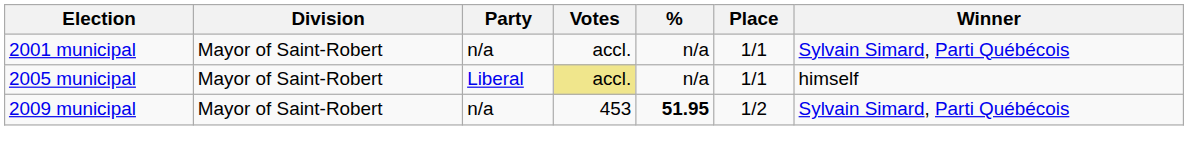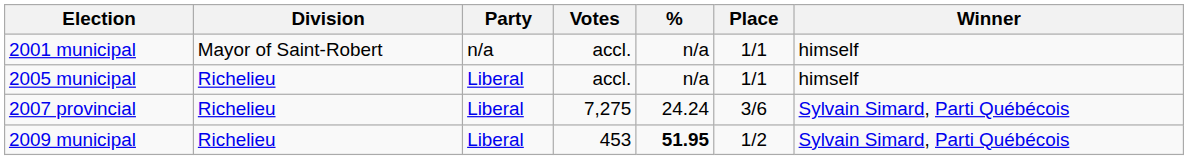 <table class="wikitable" width="1000">
 <tr>
 <th align="left">Election</th>
 <th align="left">Division</th>
 <th align="left">Party</th>
 <th align="right">Votes</th>
 <th align="right">%</th>
 <th align="center">Place</th>
 <th align="center">Winner</th>
 </tr>
 <tr>
 <td align="left"><a href='#'>2001 municipal</a></td>
 <td align="left">Mayor of Saint-Robert</td>
 <td align="left">n/a</td>
 <td align="right">accl.</td>
 <td align="right">n/a</td>
 <td align="center">1/1</td>
-<td align="left"><a href='#'>Sylvain Simard</a>, <a href='#'>Parti Québécois</a></td>
+<td align="left">himself</td>
 </tr>
 <tr>
 <td align="left"><a href='#'>2005 municipal</a></td>
-<td align="left">Mayor of Saint-Robert</td>
+<td align="left"><a href='#'>Richelieu</a></td>
 <td align="left"><a href='#'>Liberal</a></td>
-<td align="right" style="background: khaki;">accl.</td>
+<td align="right">accl.</td>
 <td align="right">n/a</td>
 <td align="center">1/1</td>
 <td align="left">himself</td>
 </tr>
 <tr>
+<td align="left"><a href='#'>2007 provincial</a></td>
+<td align="left"><a href='#'>Richelieu</a></td>
+<td align="left"><a href='#'>Liberal</a></td>
+<td align="right">7,275</td>
+<td align="right">24.24</td>
+<td align="center">3/6</td>
+<td align="left"><a href='#'>Sylvain Simard</a>, <a href='#'>Parti Québécois</a></td>
+</tr>
+<tr>
 <td align="left"><a href='#'>2009 municipal</a></td>
-<td align="left">Mayor of Saint-Robert</td>
-<td align="left">n/a</td>
+<td align="left"><a href='#'>Richelieu</a></td>
+<td align="left"><a href='#'>Liberal</a></td>
 <td align="right">453</td>
 <td align="right"><strong>51.95</strong></td>
 <td align="center">1/2</td>
 <td align="left"><a href='#'>Sylvain Simard</a>, <a href='#'>Parti Québécois</a></td>
 </tr>
 </table>
